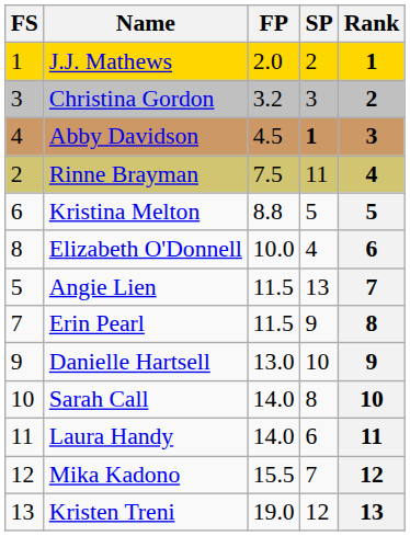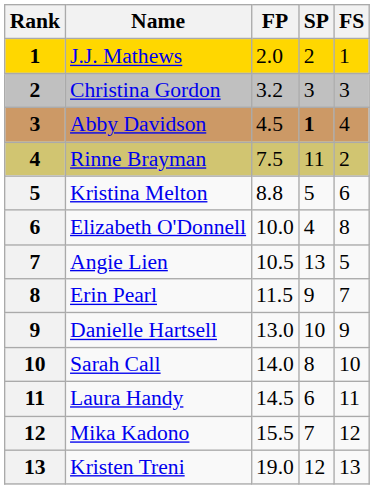 <table class="wikitable sortable">
 <tr>
-<th>FS</th>
+<th>Rank</th>
 <th>Name</th>
 <th>FP</th>
 <th>SP</th>
-<th>Rank</th>
+<th>FS</th>
 </tr>
 <tr bgcolor="gold">
-<td>1</td>
+<td align="center"><strong>1</strong></td>
 <td><a href='#'>J.J. Mathews</a></td>
 <td>2.0</td>
 <td>2</td>
-<td align="center"><strong>1</strong></td>
+<td>1</td>
 </tr>
 <tr bgcolor="silver">
-<td>3</td>
+<td align="center"><strong>2</strong></td>
 <td><a href='#'>Christina Gordon</a></td>
 <td>3.2</td>
 <td>3</td>
-<td align="center"><strong>2</strong></td>
+<td>3</td>
 </tr>
 <tr bgcolor="cc9966">
-<td>4</td>
+<td align="center"><strong>3</strong></td>
 <td><a href='#'>Abby Davidson</a></td>
 <td>4.5</td>
 <td><strong>1</strong></td>
-<td align="center"><strong>3</strong></td>
+<td>4</td>
 </tr>
 <tr bgcolor="#d1c571">
-<td>2</td>
+<td align="center"><strong>4</strong></td>
 <td><a href='#'>Rinne Brayman</a></td>
 <td>7.5</td>
 <td>11</td>
-<td align="center"><strong>4</strong></td>
+<td>2</td>
 </tr>
 <tr>
-<td>6</td>
+<th>5</th>
 <td><a href='#'>Kristina Melton</a></td>
 <td>8.8</td>
 <td>5</td>
-<th>5</th>
+<td>6</td>
 </tr>
 <tr>
-<td>8</td>
+<th>6</th>
 <td><a href='#'>Elizabeth O'Donnell</a></td>
 <td>10.0</td>
 <td>4</td>
-<th>6</th>
+<td>8</td>
 </tr>
 <tr>
+<th>7</th>
+<td><a href='#'>Angie Lien</a></td>
+<td>10.5</td>
+<td>13</td>
 <td>5</td>
-<td><a href='#'>Angie Lien</a></td>
-<td>11.5</td>
-<td>13</td>
-<th>7</th>
 </tr>
 <tr>
-<td>7</td>
+<th>8</th>
 <td><a href='#'>Erin Pearl</a></td>
 <td>11.5</td>
 <td>9</td>
-<th>8</th>
+<td>7</td>
 </tr>
 <tr>
-<td>9</td>
+<th>9</th>
 <td><a href='#'>Danielle Hartsell</a></td>
 <td>13.0</td>
 <td>10</td>
-<th>9</th>
+<td>9</td>
 </tr>
 <tr>
-<td>10</td>
+<th>10</th>
 <td><a href='#'>Sarah Call</a></td>
 <td>14.0</td>
 <td>8</td>
-<th>10</th>
+<td>10</td>
 </tr>
 <tr>
+<th>11</th>
+<td><a href='#'>Laura Handy</a></td>
+<td>14.5</td>
+<td>6</td>
 <td>11</td>
-<td><a href='#'>Laura Handy</a></td>
-<td>14.0</td>
-<td>6</td>
-<th>11</th>
 </tr>
 <tr>
-<td>12</td>
+<th>12</th>
 <td><a href='#'>Mika Kadono</a></td>
 <td>15.5</td>
 <td>7</td>
-<th>12</th>
+<td>12</td>
 </tr>
 <tr>
-<td>13</td>
+<th>13</th>
 <td><a href='#'>Kristen Treni</a></td>
 <td>19.0</td>
 <td>12</td>
-<th>13</th>
+<td>13</td>
 </tr>
 </table>
